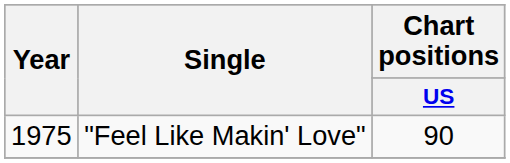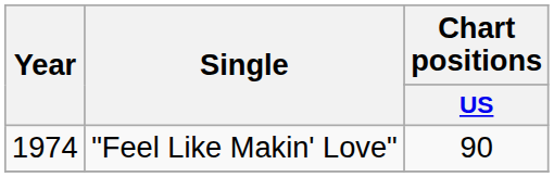 <table class="wikitable" style="text-align:center;">
 <tr>
 <th rowspan="2">Year</th>
 <th rowspan="2">Single</th>
 <th colspan="1">Chart positions</th>
 </tr>
 <tr style="font-size:smaller;">
 <th width="40"><a href='#'>US</a></th>
 </tr>
 <tr>
-<td rowspan="1">1975</td>
+<td rowspan="1">1974</td>
 <td align="left">"Feel Like Makin' Love"</td>
 <td>90</td>
 </tr>
 <tr>
 </tr>
 </table>
